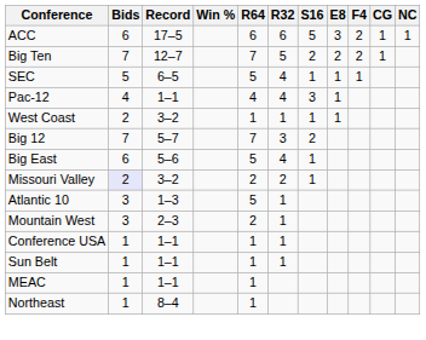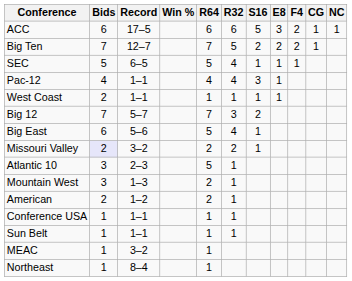 <table class="wikitable sortable" style="text-align:center;">
 <tr>
 <th>Conference</th>
 <th>Bids</th>
 <th>Record</th>
 <th>Win %</th>
 <th>R64</th>
 <th>R32</th>
 <th>S16</th>
 <th>E8</th>
 <th>F4</th>
 <th>CG</th>
 <th>NC</th>
 </tr>
 <tr>
 <td align="left">ACC</td>
 <td>6</td>
 <td>17–5</td>
 <td></td>
 <td>6</td>
 <td>6</td>
 <td>5</td>
 <td>3</td>
 <td>2</td>
 <td>1</td>
 <td>1</td>
 </tr>
 <tr>
 <td align="left">Big Ten</td>
 <td>7</td>
 <td>12–7</td>
 <td></td>
 <td>7</td>
 <td>5</td>
 <td>2</td>
 <td>2</td>
 <td>2</td>
 <td>1</td>
 <td></td>
 </tr>
 <tr>
 <td align="left">SEC</td>
 <td>5</td>
 <td>6–5</td>
 <td></td>
 <td>5</td>
 <td>4</td>
 <td>1</td>
 <td>1</td>
 <td>1</td>
 <td></td>
 <td></td>
 </tr>
 <tr>
 <td align="left">Pac-12</td>
 <td>4</td>
 <td>1–1</td>
 <td></td>
 <td>4</td>
 <td>4</td>
 <td>3</td>
 <td>1</td>
 <td></td>
 <td></td>
 <td></td>
 </tr>
 <tr>
 <td align="left">West Coast</td>
 <td>2</td>
-<td>3–2</td>
+<td>1–1</td>
 <td></td>
 <td>1</td>
 <td>1</td>
 <td>1</td>
 <td>1</td>
 <td></td>
 <td></td>
 <td></td>
 </tr>
 <tr>
 <td align="left">Big 12</td>
 <td>7</td>
 <td>5–7</td>
 <td></td>
 <td>7</td>
 <td>3</td>
 <td>2</td>
 <td></td>
 <td></td>
 <td></td>
 <td></td>
 </tr>
 <tr>
 <td align="left">Big East</td>
 <td>6</td>
 <td>5–6</td>
 <td></td>
 <td>5</td>
 <td>4</td>
 <td>1</td>
 <td></td>
 <td></td>
 <td></td>
 <td></td>
 </tr>
 <tr>
 <td align="left">Missouri Valley</td>
 <td style="background: lavender;">2</td>
 <td>3–2</td>
 <td></td>
 <td>2</td>
 <td>2</td>
 <td>1</td>
 <td></td>
 <td></td>
 <td></td>
 <td></td>
 </tr>
 <tr>
 <td align="left">Atlantic 10</td>
 <td>3</td>
-<td>1–3</td>
+<td>2–3</td>
 <td></td>
 <td>5</td>
 <td>1</td>
 <td></td>
 <td></td>
 <td></td>
 <td></td>
 <td></td>
 </tr>
 <tr>
 <td align="left">Mountain West</td>
 <td>3</td>
-<td>2–3</td>
+<td>1–3</td>
+<td></td>
+<td>2</td>
+<td>1</td>
+<td></td>
+<td></td>
+<td></td>
+<td></td>
+<td></td>
+</tr>
+<tr>
+<td align="left">American</td>
+<td>2</td>
+<td>1–2</td>
 <td></td>
 <td>2</td>
 <td>1</td>
 <td></td>
 <td></td>
 <td></td>
 <td></td>
 <td></td>
 </tr>
 <tr>
 <td align="left">Conference USA</td>
 <td>1</td>
 <td>1–1</td>
 <td></td>
 <td>1</td>
 <td>1</td>
 <td></td>
 <td></td>
 <td></td>
 <td></td>
 <td></td>
 </tr>
 <tr>
 <td align="left">Sun Belt</td>
 <td>1</td>
 <td>1–1</td>
 <td></td>
 <td>1</td>
 <td>1</td>
 <td></td>
 <td></td>
 <td></td>
 <td></td>
 <td></td>
 </tr>
 <tr>
 <td align="left">MEAC</td>
 <td>1</td>
-<td>1–1</td>
+<td>3–2</td>
 <td></td>
 <td>1</td>
 <td></td>
 <td></td>
 <td></td>
 <td></td>
 <td></td>
 <td></td>
 </tr>
 <tr>
 <td align="left">Northeast</td>
 <td>1</td>
 <td>8–4</td>
 <td></td>
 <td>1</td>
 <td></td>
 <td></td>
 <td></td>
 <td></td>
 <td></td>
 <td></td>
 </tr>
 </table>
